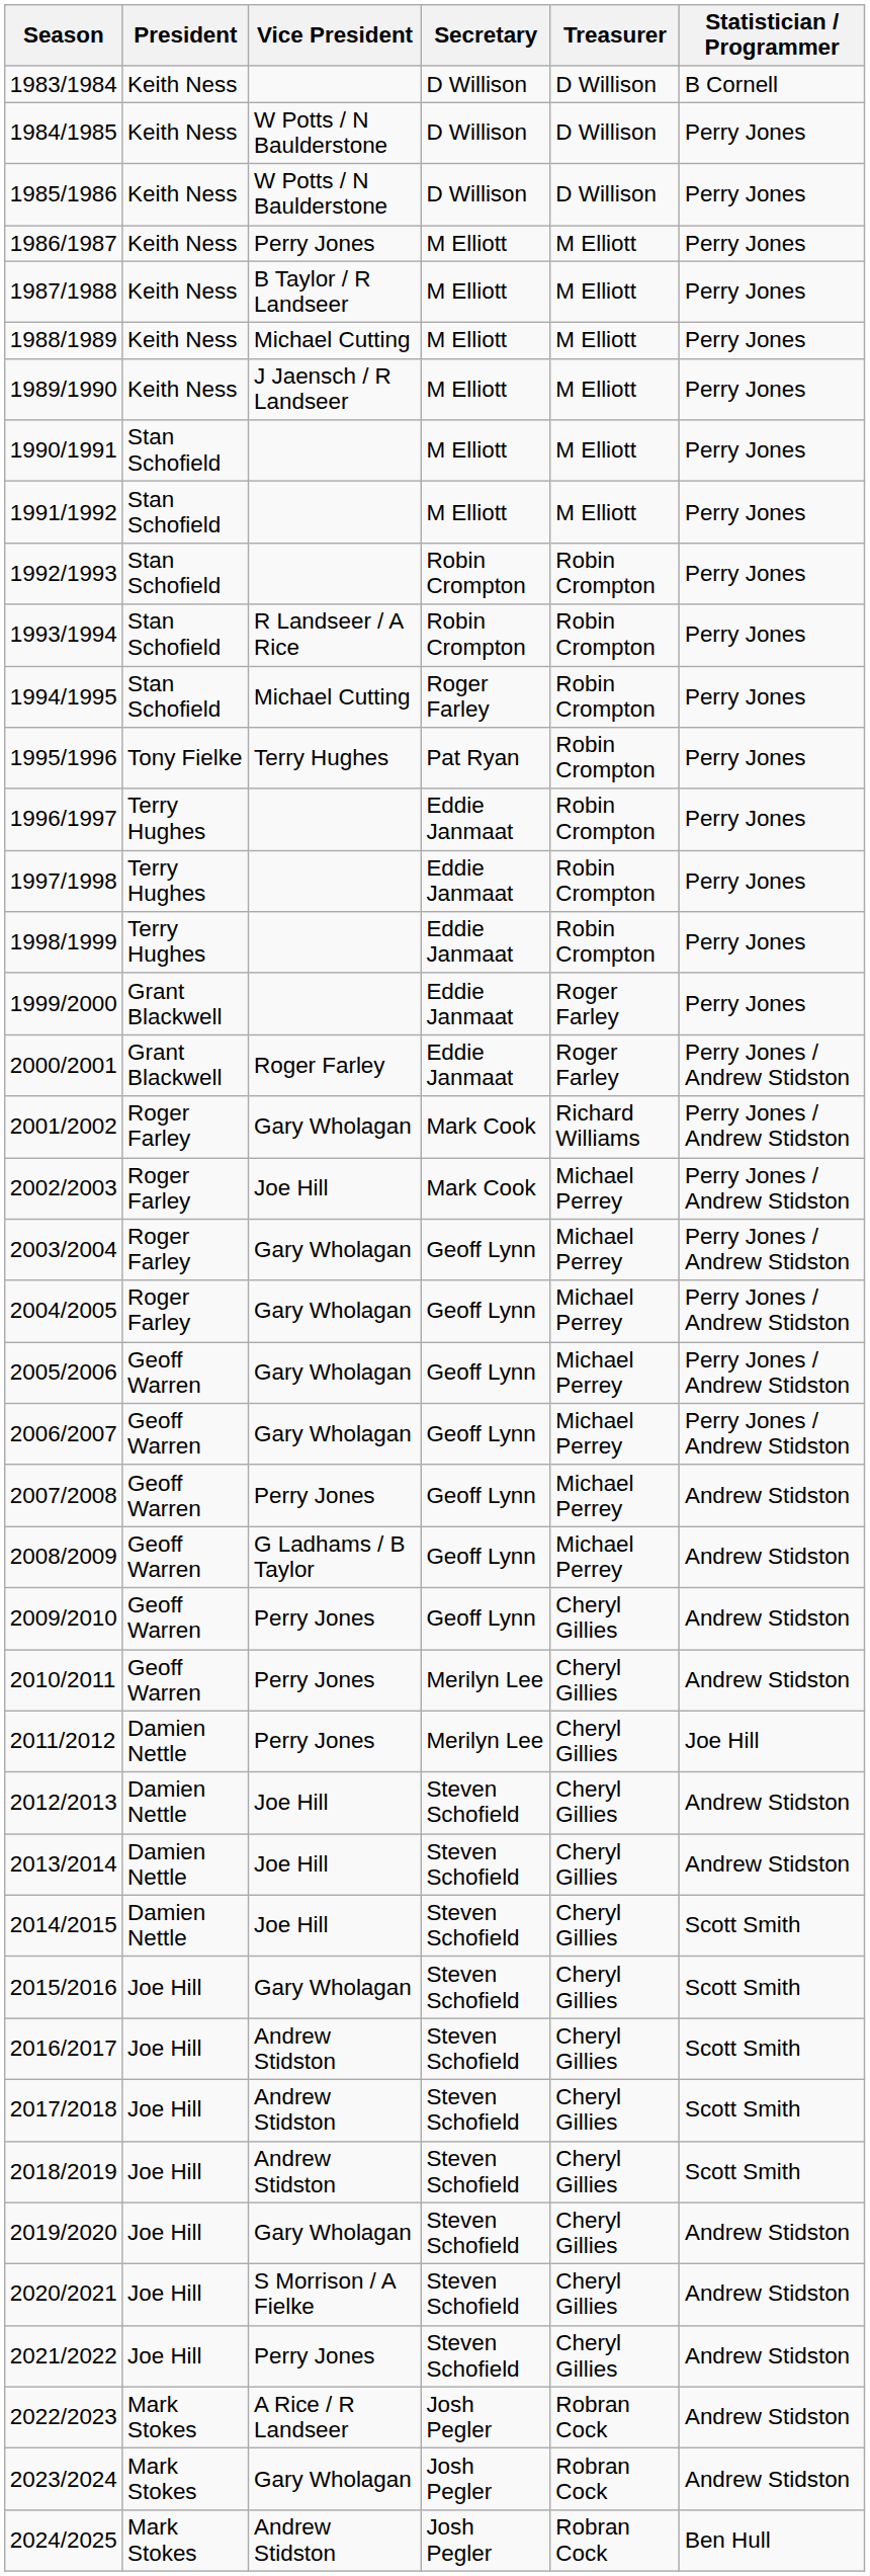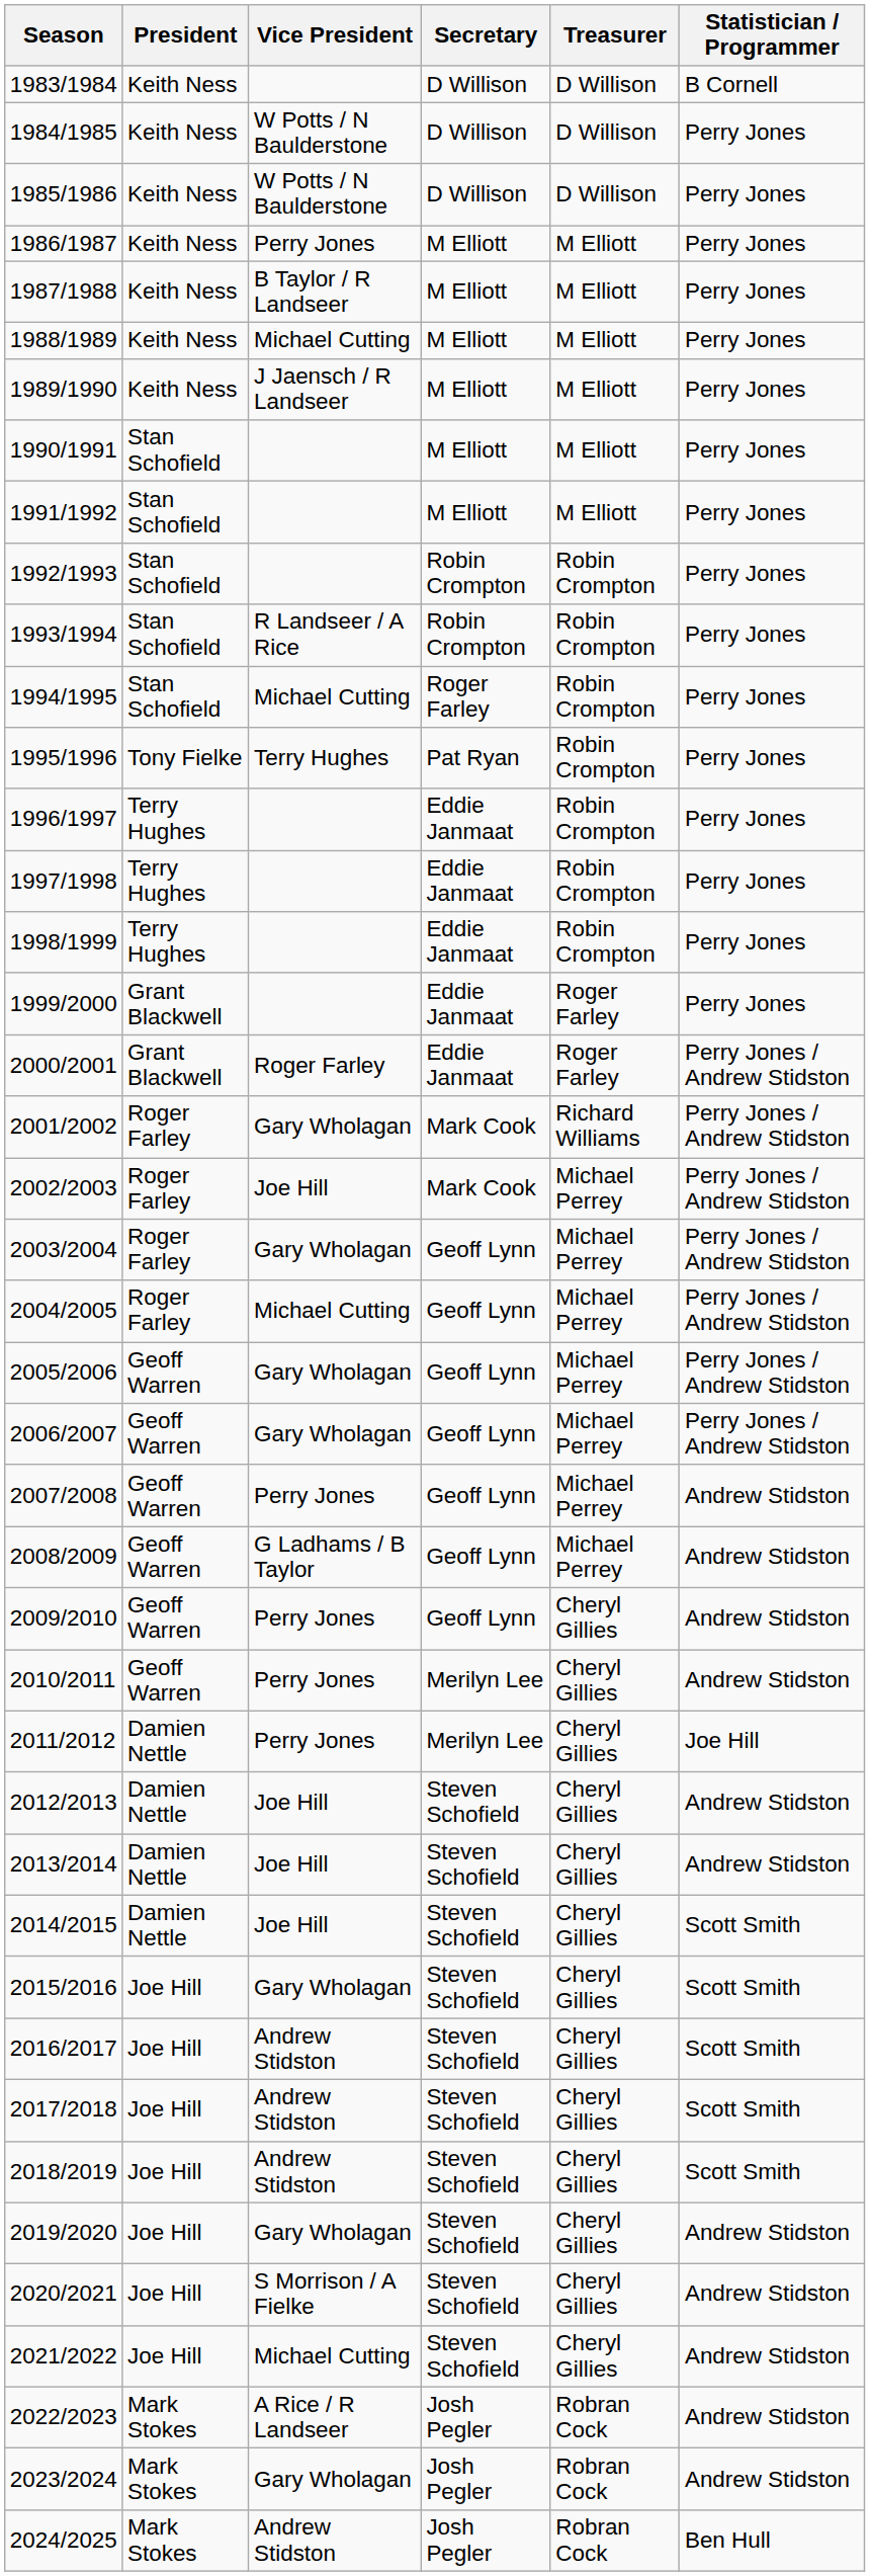 <table class="wikitable">
 <tr>
 <th>Season</th>
 <th>President</th>
 <th>Vice President</th>
 <th>Secretary</th>
 <th>Treasurer</th>
 <th>Statistician / Programmer</th>
 </tr>
 <tr>
 <td>1983/1984</td>
 <td>Keith Ness</td>
 <td></td>
 <td>D Willison</td>
 <td>D Willison</td>
 <td>B Cornell</td>
 </tr>
 <tr>
 <td>1984/1985</td>
 <td>Keith Ness</td>
 <td>W Potts / N Baulderstone</td>
 <td>D Willison</td>
 <td>D Willison</td>
 <td>Perry Jones</td>
 </tr>
 <tr>
 <td>1985/1986</td>
 <td>Keith Ness</td>
 <td>W Potts / N Baulderstone</td>
 <td>D Willison</td>
 <td>D Willison</td>
 <td>Perry Jones</td>
 </tr>
 <tr>
 <td>1986/1987</td>
 <td>Keith Ness</td>
 <td>Perry Jones</td>
 <td>M Elliott</td>
 <td>M Elliott</td>
 <td>Perry Jones</td>
 </tr>
 <tr>
 <td>1987/1988</td>
 <td>Keith Ness</td>
 <td>B Taylor / R Landseer</td>
 <td>M Elliott</td>
 <td>M Elliott</td>
 <td>Perry Jones</td>
 </tr>
 <tr>
 <td>1988/1989</td>
 <td>Keith Ness</td>
 <td>Michael Cutting</td>
 <td>M Elliott</td>
 <td>M Elliott</td>
 <td>Perry Jones</td>
 </tr>
 <tr>
 <td>1989/1990</td>
 <td>Keith Ness</td>
 <td>J Jaensch / R Landseer</td>
 <td>M Elliott</td>
 <td>M Elliott</td>
 <td>Perry Jones</td>
 </tr>
 <tr>
 <td>1990/1991</td>
 <td>Stan Schofield</td>
 <td></td>
 <td>M Elliott</td>
 <td>M Elliott</td>
 <td>Perry Jones</td>
 </tr>
 <tr>
 <td>1991/1992</td>
 <td>Stan Schofield</td>
 <td></td>
 <td>M Elliott</td>
 <td>M Elliott</td>
 <td>Perry Jones</td>
 </tr>
 <tr>
 <td>1992/1993</td>
 <td>Stan Schofield</td>
 <td></td>
 <td>Robin Crompton</td>
 <td>Robin Crompton</td>
 <td>Perry Jones</td>
 </tr>
 <tr>
 <td>1993/1994</td>
 <td>Stan Schofield</td>
 <td>R Landseer / A Rice</td>
 <td>Robin Crompton</td>
 <td>Robin Crompton</td>
 <td>Perry Jones</td>
 </tr>
 <tr>
 <td>1994/1995</td>
 <td>Stan Schofield</td>
 <td>Michael Cutting</td>
 <td>Roger Farley</td>
 <td>Robin Crompton</td>
 <td>Perry Jones</td>
 </tr>
 <tr>
 <td>1995/1996</td>
 <td>Tony Fielke</td>
 <td>Terry Hughes</td>
 <td>Pat Ryan</td>
 <td>Robin Crompton</td>
 <td>Perry Jones</td>
 </tr>
 <tr>
 <td>1996/1997</td>
 <td>Terry Hughes</td>
 <td></td>
 <td>Eddie Janmaat</td>
 <td>Robin Crompton</td>
 <td>Perry Jones</td>
 </tr>
 <tr>
 <td>1997/1998</td>
 <td>Terry Hughes</td>
 <td></td>
 <td>Eddie Janmaat</td>
 <td>Robin Crompton</td>
 <td>Perry Jones</td>
 </tr>
 <tr>
 <td>1998/1999</td>
 <td>Terry Hughes</td>
 <td></td>
 <td>Eddie Janmaat</td>
 <td>Robin Crompton</td>
 <td>Perry Jones</td>
 </tr>
 <tr>
 <td>1999/2000</td>
 <td>Grant Blackwell</td>
 <td></td>
 <td>Eddie Janmaat</td>
 <td>Roger Farley</td>
 <td>Perry Jones</td>
 </tr>
 <tr>
 <td>2000/2001</td>
 <td>Grant Blackwell</td>
 <td>Roger Farley</td>
 <td>Eddie Janmaat</td>
 <td>Roger Farley</td>
 <td>Perry Jones / Andrew Stidston</td>
 </tr>
 <tr>
 <td>2001/2002</td>
 <td>Roger Farley</td>
 <td>Gary Wholagan</td>
 <td>Mark Cook</td>
 <td>Richard Williams</td>
 <td>Perry Jones / Andrew Stidston</td>
 </tr>
 <tr>
 <td>2002/2003</td>
 <td>Roger Farley</td>
 <td>Joe Hill</td>
 <td>Mark Cook</td>
 <td>Michael Perrey</td>
 <td>Perry Jones / Andrew Stidston</td>
 </tr>
 <tr>
 <td>2003/2004</td>
 <td>Roger Farley</td>
 <td>Gary Wholagan</td>
 <td>Geoff Lynn</td>
 <td>Michael Perrey</td>
 <td>Perry Jones / Andrew Stidston</td>
 </tr>
 <tr>
 <td>2004/2005</td>
 <td>Roger Farley</td>
-<td>Gary Wholagan</td>
+<td>Michael Cutting</td>
 <td>Geoff Lynn</td>
 <td>Michael Perrey</td>
 <td>Perry Jones / Andrew Stidston</td>
 </tr>
 <tr>
 <td>2005/2006</td>
 <td>Geoff Warren</td>
 <td>Gary Wholagan</td>
 <td>Geoff Lynn</td>
 <td>Michael Perrey</td>
 <td>Perry Jones / Andrew Stidston</td>
 </tr>
 <tr>
 <td>2006/2007</td>
 <td>Geoff Warren</td>
 <td>Gary Wholagan</td>
 <td>Geoff Lynn</td>
 <td>Michael Perrey</td>
 <td>Perry Jones / Andrew Stidston</td>
 </tr>
 <tr>
 <td>2007/2008</td>
 <td>Geoff Warren</td>
 <td>Perry Jones</td>
 <td>Geoff Lynn</td>
 <td>Michael Perrey</td>
 <td>Andrew Stidston</td>
 </tr>
 <tr>
 <td>2008/2009</td>
 <td>Geoff Warren</td>
 <td>G Ladhams / B Taylor</td>
 <td>Geoff Lynn</td>
 <td>Michael Perrey</td>
 <td>Andrew Stidston</td>
 </tr>
 <tr>
 <td>2009/2010</td>
 <td>Geoff Warren</td>
 <td>Perry Jones</td>
 <td>Geoff Lynn</td>
 <td>Cheryl Gillies</td>
 <td>Andrew Stidston</td>
 </tr>
 <tr>
 <td>2010/2011</td>
 <td>Geoff Warren</td>
 <td>Perry Jones</td>
 <td>Merilyn Lee</td>
 <td>Cheryl Gillies</td>
 <td>Andrew Stidston</td>
 </tr>
 <tr>
 <td>2011/2012</td>
 <td>Damien Nettle</td>
 <td>Perry Jones</td>
 <td>Merilyn Lee</td>
 <td>Cheryl Gillies</td>
 <td>Joe Hill</td>
 </tr>
 <tr>
 <td>2012/2013</td>
 <td>Damien Nettle</td>
 <td>Joe Hill</td>
 <td>Steven Schofield</td>
 <td>Cheryl Gillies</td>
 <td>Andrew Stidston</td>
 </tr>
 <tr>
 <td>2013/2014</td>
 <td>Damien Nettle</td>
 <td>Joe Hill</td>
 <td>Steven Schofield</td>
 <td>Cheryl Gillies</td>
 <td>Andrew Stidston</td>
 </tr>
 <tr>
 <td>2014/2015</td>
 <td>Damien Nettle</td>
 <td>Joe Hill</td>
 <td>Steven Schofield</td>
 <td>Cheryl Gillies</td>
 <td>Scott Smith</td>
 </tr>
 <tr>
 <td>2015/2016</td>
 <td>Joe Hill</td>
 <td>Gary Wholagan</td>
 <td>Steven Schofield</td>
 <td>Cheryl Gillies</td>
 <td>Scott Smith</td>
 </tr>
 <tr>
 <td>2016/2017</td>
 <td>Joe Hill</td>
 <td>Andrew Stidston</td>
 <td>Steven Schofield</td>
 <td>Cheryl Gillies</td>
 <td>Scott Smith</td>
 </tr>
 <tr>
 <td>2017/2018</td>
 <td>Joe Hill</td>
 <td>Andrew Stidston</td>
 <td>Steven Schofield</td>
 <td>Cheryl Gillies</td>
 <td>Scott Smith</td>
 </tr>
 <tr>
 <td>2018/2019</td>
 <td>Joe Hill</td>
 <td>Andrew Stidston</td>
 <td>Steven Schofield</td>
 <td>Cheryl Gillies</td>
 <td>Scott Smith</td>
 </tr>
 <tr>
 <td>2019/2020</td>
 <td>Joe Hill</td>
 <td>Gary Wholagan</td>
 <td>Steven Schofield</td>
 <td>Cheryl Gillies</td>
 <td>Andrew Stidston</td>
 </tr>
 <tr>
 <td>2020/2021</td>
 <td>Joe Hill</td>
 <td>S Morrison / A Fielke</td>
 <td>Steven Schofield</td>
 <td>Cheryl Gillies</td>
 <td>Andrew Stidston</td>
 </tr>
 <tr>
 <td>2021/2022</td>
 <td>Joe Hill</td>
-<td>Perry Jones</td>
+<td>Michael Cutting</td>
 <td>Steven Schofield</td>
 <td>Cheryl Gillies</td>
 <td>Andrew Stidston</td>
 </tr>
 <tr>
 <td>2022/2023</td>
 <td>Mark Stokes</td>
 <td>A Rice / R Landseer</td>
 <td>Josh Pegler</td>
 <td>Robran Cock</td>
 <td>Andrew Stidston</td>
 </tr>
 <tr>
 <td>2023/2024</td>
 <td>Mark Stokes</td>
 <td>Gary Wholagan</td>
 <td>Josh Pegler</td>
 <td>Robran Cock</td>
 <td>Andrew Stidston</td>
 </tr>
 <tr>
 <td>2024/2025</td>
 <td>Mark Stokes</td>
 <td>Andrew Stidston</td>
 <td>Josh Pegler</td>
 <td>Robran Cock</td>
 <td>Ben Hull</td>
 </tr>
 </table>
